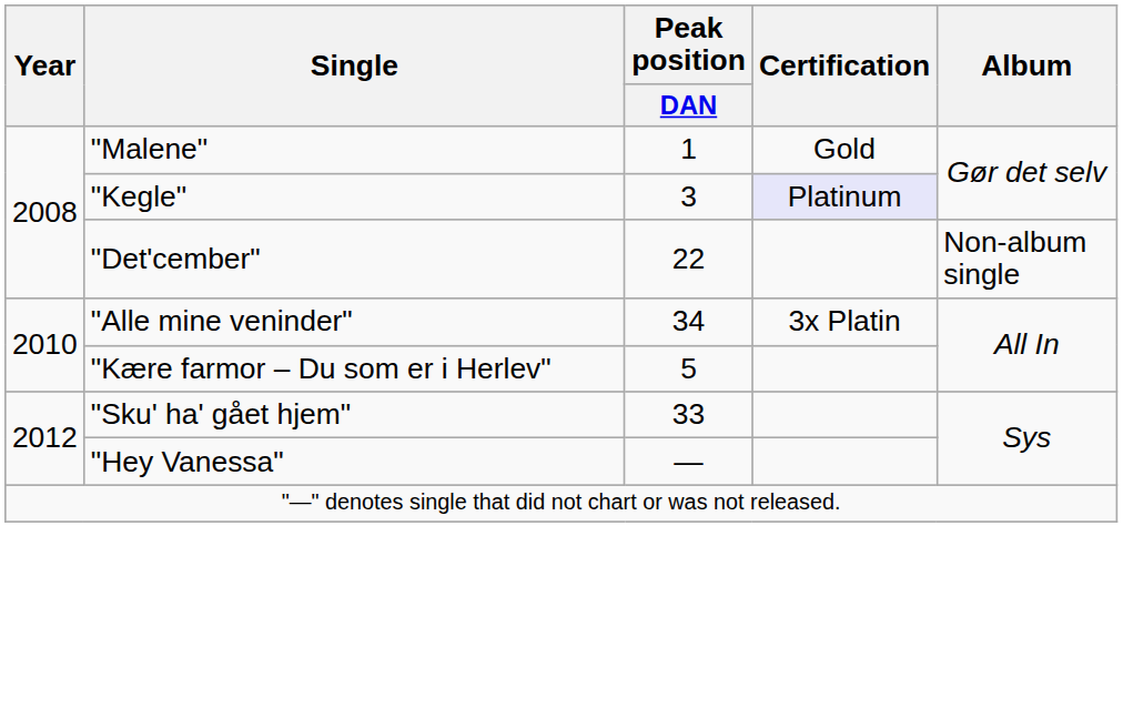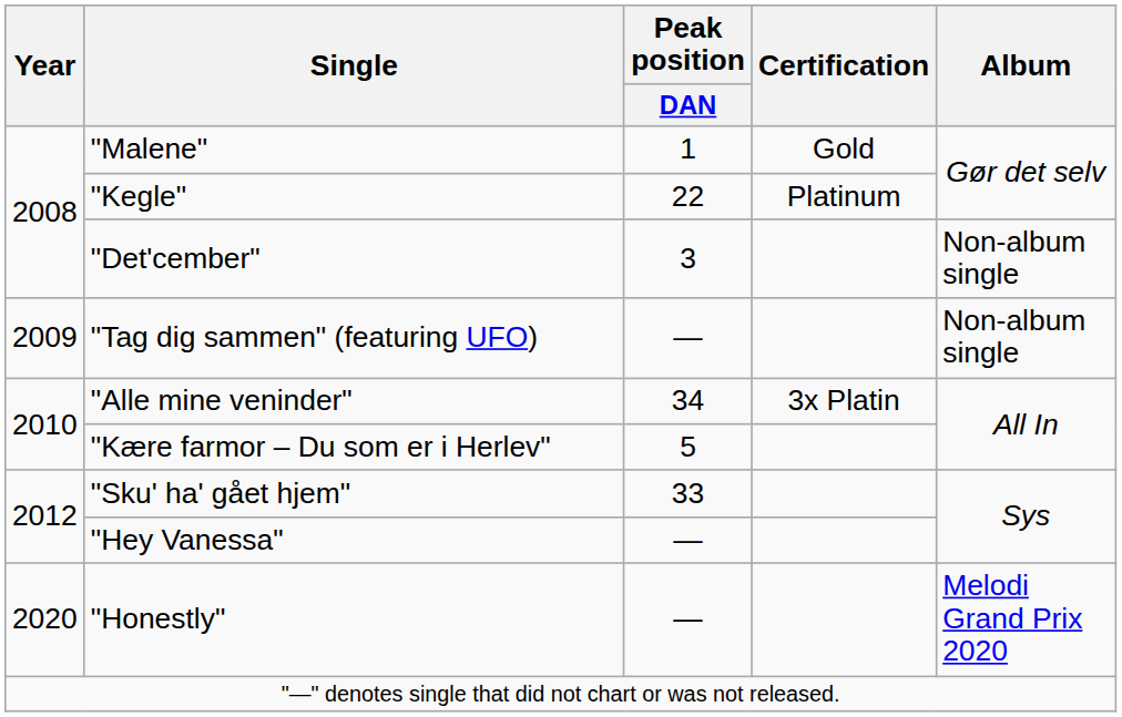 <table class="wikitable plainrowheaders" style="text-align:left;" border="1">
 <tr>
 <th scope="col" rowspan="2">Year</th>
 <th scope="col" rowspan="2" style="width:18em;">Single</th>
 <th scope="col" colspan="1">Peak <br>position</th>
 <th scope="col" rowspan="2">Certification</th>
 <th scope="col" rowspan="2">Album</th>
 </tr>
 <tr>
 <th scope="col" style="width:3em;font-size:90%;"><a href='#'>DAN</a><br></th>
 </tr>
 <tr>
 <td rowspan="3">2008</td>
 <td>"Malene"</td>
 <td style="text-align:center;">1</td>
 <td style="text-align:center;">Gold</td>
 <td rowspan="2" style="text-align:center;"><em>Gør det selv</em></td>
 </tr>
 <tr>
 <td>"Kegle"</td>
-<td style="text-align:center;">3</td>
-<td style="background: lavender; text-align:center;">Platinum</td>
+<td style="text-align:center;">22</td>
+<td style="text-align:center;">Platinum</td>
 </tr>
 <tr>
 <td>"Det'cember"</td>
-<td style="text-align:center;">22</td>
+<td style="text-align:center;">3</td>
+<td></td>
+<td>Non-album single</td>
+</tr>
+<tr>
+<td>2009</td>
+<td>"Tag dig sammen" <span>(featuring <a href='#'>UFO</a>)</span></td>
+<td style="text-align:center;">—</td>
 <td></td>
 <td>Non-album single</td>
 </tr>
 <tr>
 <td rowspan="2">2010</td>
 <td>"Alle mine veninder"</td>
 <td style="text-align:center;">34</td>
 <td style="text-align:center;">3x Platin</td>
 <td rowspan="2" style="text-align:center;"><em>All In</em></td>
 </tr>
 <tr>
 <td>"Kære farmor – Du som er i Herlev"</td>
 <td style="text-align:center;">5</td>
 <td></td>
 </tr>
 <tr>
 <td rowspan="2">2012</td>
 <td>"Sku' ha' gået hjem"</td>
 <td style="text-align:center;">33</td>
 <td></td>
 <td rowspan="2" style="text-align:center;"><em>Sys</em></td>
 </tr>
 <tr>
 <td>"Hey Vanessa"</td>
 <td style="text-align:center;">—</td>
 <td></td>
 </tr>
 <tr>
+<td>2020</td>
+<td>"Honestly"</td>
+<td style="text-align:center;">—</td>
+<td></td>
+<td><a href='#'>Melodi Grand Prix 2020</a></td>
+</tr>
+<tr>
 <td colspan="5" style="font-size:9pt;text-align:center;">"—" denotes single that did not chart or was not released.</td>
 </tr>
 </table>
